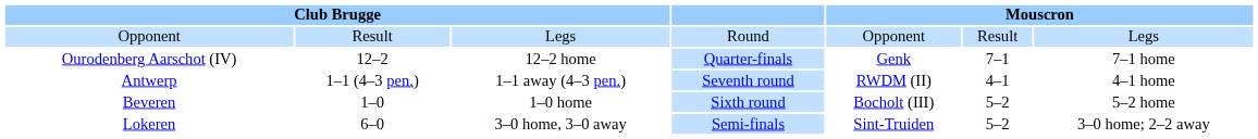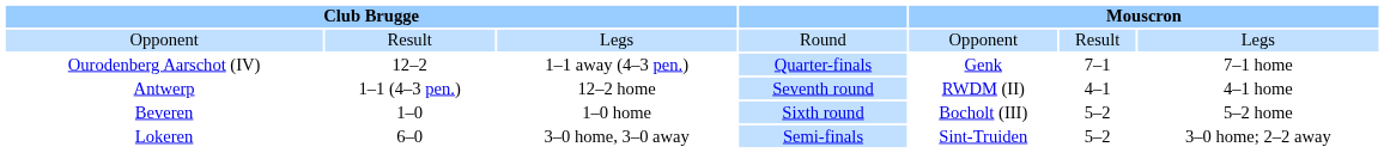 <table width="100%" style="text-align:center">
 <tr style="vertical-align:top; background:#9cf;">
 <th colspan=3 style="width:1*">Club Brugge</th>
 <th></th>
 <th colspan=3 style="width:1*">Mouscron</th>
 </tr>
 <tr style="vertical-align:top; background:#c1e0ff;">
 <td>Opponent</td>
 <td>Result</td>
 <td>Legs</td>
 <td style="background:#c1e0ff;">Round</td>
 <td>Opponent</td>
 <td>Result</td>
 <td>Legs</td>
 </tr>
 <tr>
 <td><a href='#'>Ourodenberg Aarschot</a> (IV)</td>
 <td>12–2</td>
-<td>12–2 home</td>
+<td>1–1 away (4–3 <a href='#'>pen.</a>)</td>
 <td style="background:#c1e0ff;"><a href='#'>Quarter-finals</a></td>
 <td><a href='#'>Genk</a></td>
 <td>7–1</td>
 <td>7–1 home</td>
 </tr>
 <tr>
 <td><a href='#'>Antwerp</a></td>
 <td>1–1 (4–3 <a href='#'>pen.</a>)</td>
-<td>1–1 away (4–3 <a href='#'>pen.</a>)</td>
+<td>12–2 home</td>
 <td style="background:#c1e0ff;"><a href='#'>Seventh round</a></td>
 <td><a href='#'>RWDM</a> (II)</td>
 <td>4–1</td>
 <td>4–1 home</td>
 </tr>
 <tr>
 <td><a href='#'>Beveren</a></td>
 <td>1–0</td>
 <td>1–0 home</td>
 <td style="background:#c1e0ff;"><a href='#'>Sixth round</a></td>
 <td><a href='#'>Bocholt</a> (III)</td>
 <td>5–2 </td>
 <td>5–2 home </td>
 </tr>
 <tr>
 <td><a href='#'>Lokeren</a></td>
 <td>6–0</td>
 <td>3–0 home, 3–0 away</td>
 <td style="background:#c1e0ff;"><a href='#'>Semi-finals</a></td>
 <td><a href='#'>Sint-Truiden</a></td>
 <td>5–2</td>
 <td>3–0 home; 2–2 away</td>
 </tr>
 </table>
